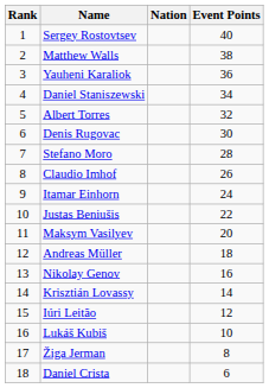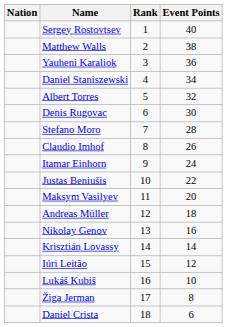 <table class="wikitable sortable" style="text-align:center">
 <tr>
+<th>Nation</th>
+<th>Name</th>
 <th>Rank</th>
-<th>Name</th>
-<th>Nation</th>
 <th>Event Points</th>
 </tr>
 <tr>
+<td align=left></td>
+<td align=left><a href='#'>Sergey Rostovtsev</a></td>
 <td>1</td>
-<td align=left><a href='#'>Sergey Rostovtsev</a></td>
-<td align=left></td>
 <td>40</td>
 </tr>
 <tr>
+<td align=left></td>
+<td align=left><a href='#'>Matthew Walls</a></td>
 <td>2</td>
-<td align=left><a href='#'>Matthew Walls</a></td>
-<td align=left></td>
 <td>38</td>
 </tr>
 <tr>
+<td align=left></td>
+<td align=left><a href='#'>Yauheni Karaliok</a></td>
 <td>3</td>
-<td align=left><a href='#'>Yauheni Karaliok</a></td>
-<td align=left></td>
 <td>36</td>
 </tr>
 <tr>
+<td align=left></td>
+<td align=left><a href='#'>Daniel Staniszewski</a></td>
 <td>4</td>
-<td align=left><a href='#'>Daniel Staniszewski</a></td>
-<td align=left></td>
 <td>34</td>
 </tr>
 <tr>
+<td align=left></td>
+<td align=left><a href='#'>Albert Torres</a></td>
 <td>5</td>
-<td align=left><a href='#'>Albert Torres</a></td>
-<td align=left></td>
 <td>32</td>
 </tr>
 <tr>
+<td align=left></td>
+<td align=left><a href='#'>Denis Rugovac</a></td>
 <td>6</td>
-<td align=left><a href='#'>Denis Rugovac</a></td>
-<td align=left></td>
 <td>30</td>
 </tr>
 <tr>
+<td align=left></td>
+<td align=left><a href='#'>Stefano Moro</a></td>
 <td>7</td>
-<td align=left><a href='#'>Stefano Moro</a></td>
-<td align=left></td>
 <td>28</td>
 </tr>
 <tr>
+<td align=left></td>
+<td align=left><a href='#'>Claudio Imhof</a></td>
 <td>8</td>
-<td align=left><a href='#'>Claudio Imhof</a></td>
-<td align=left></td>
 <td>26</td>
 </tr>
 <tr>
+<td align=left></td>
+<td align=left><a href='#'>Itamar Einhorn</a></td>
 <td>9</td>
-<td align=left><a href='#'>Itamar Einhorn</a></td>
-<td align=left></td>
 <td>24</td>
 </tr>
 <tr>
+<td align=left></td>
+<td align=left><a href='#'>Justas Beniušis</a></td>
 <td>10</td>
-<td align=left><a href='#'>Justas Beniušis</a></td>
-<td align=left></td>
 <td>22</td>
 </tr>
 <tr>
+<td align=left></td>
+<td align=left><a href='#'>Maksym Vasilyev</a></td>
 <td>11</td>
-<td align=left><a href='#'>Maksym Vasilyev</a></td>
-<td align=left></td>
 <td>20</td>
 </tr>
 <tr>
+<td align=left></td>
+<td align=left><a href='#'>Andreas Müller</a></td>
 <td>12</td>
-<td align=left><a href='#'>Andreas Müller</a></td>
-<td align=left></td>
 <td>18</td>
 </tr>
 <tr>
+<td align=left></td>
+<td align=left><a href='#'>Nikolay Genov</a></td>
 <td>13</td>
-<td align=left><a href='#'>Nikolay Genov</a></td>
-<td align=left></td>
 <td>16</td>
 </tr>
 <tr>
+<td align=left></td>
+<td align=left><a href='#'>Krisztián Lovassy</a></td>
 <td>14</td>
-<td align=left><a href='#'>Krisztián Lovassy</a></td>
-<td align=left></td>
 <td>14</td>
 </tr>
 <tr>
+<td align=left></td>
+<td align=left><a href='#'>Iúri Leitão</a></td>
 <td>15</td>
-<td align=left><a href='#'>Iúri Leitão</a></td>
-<td align=left></td>
 <td>12</td>
 </tr>
 <tr>
+<td align=left></td>
+<td align=left><a href='#'>Lukáš Kubiš</a></td>
 <td>16</td>
-<td align=left><a href='#'>Lukáš Kubiš</a></td>
-<td align=left></td>
 <td>10</td>
 </tr>
 <tr>
+<td align=left></td>
+<td align=left><a href='#'>Žiga Jerman</a></td>
 <td>17</td>
-<td align=left><a href='#'>Žiga Jerman</a></td>
-<td align=left></td>
 <td>8</td>
 </tr>
 <tr>
+<td align=left></td>
+<td align=left><a href='#'>Daniel Crista</a></td>
 <td>18</td>
-<td align=left><a href='#'>Daniel Crista</a></td>
-<td align=left></td>
 <td>6</td>
 </tr>
 </table>
